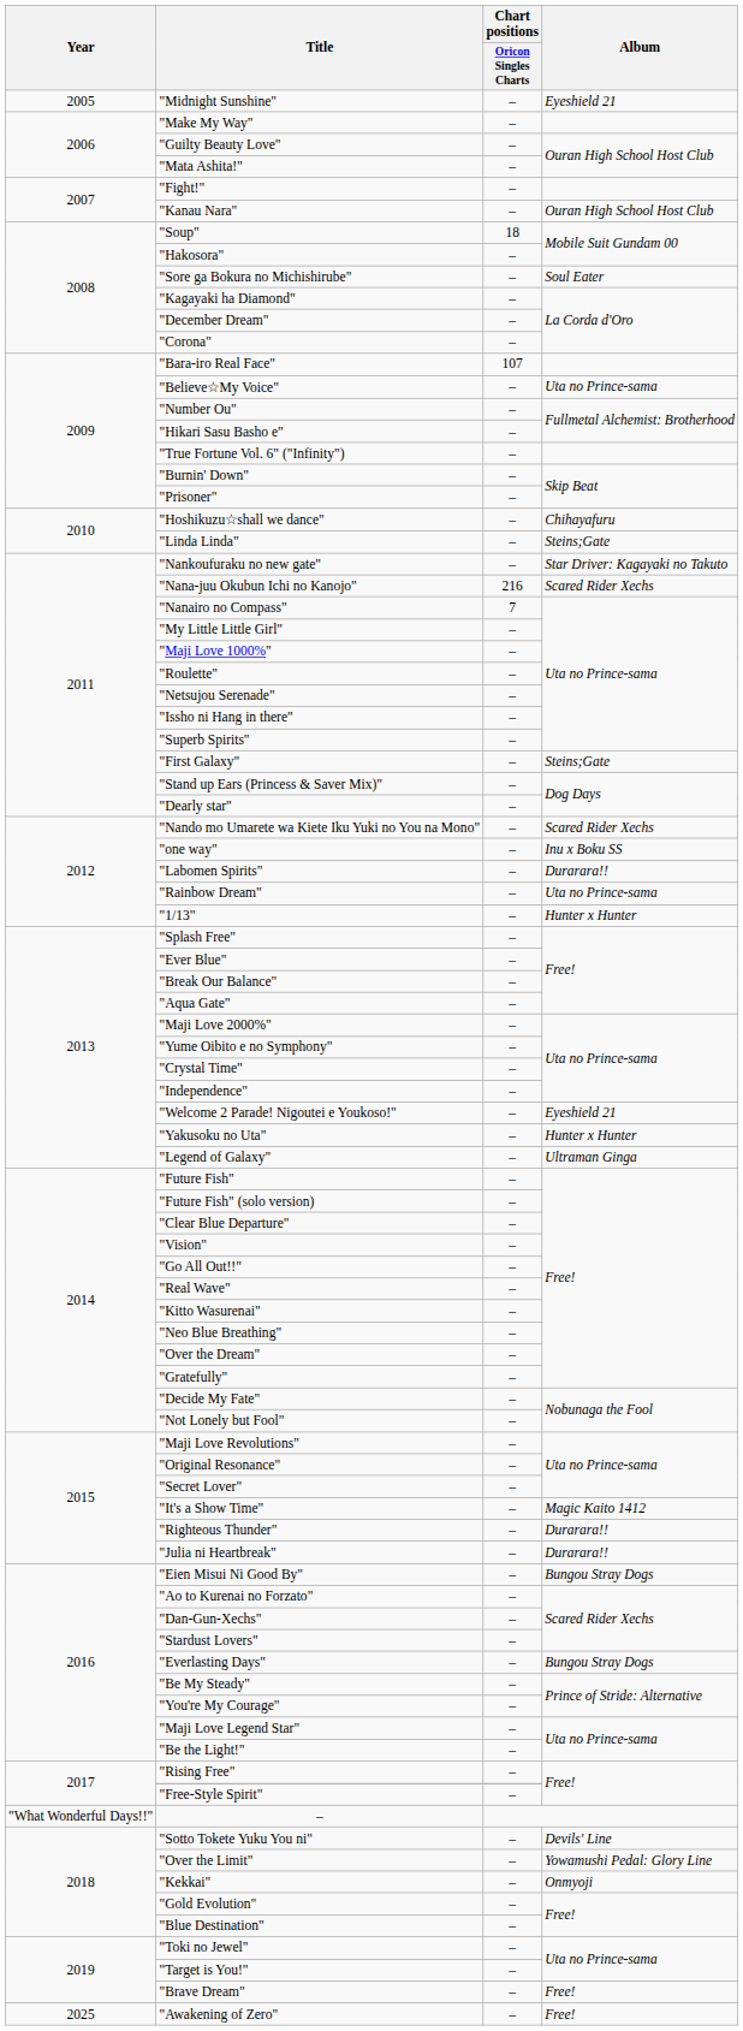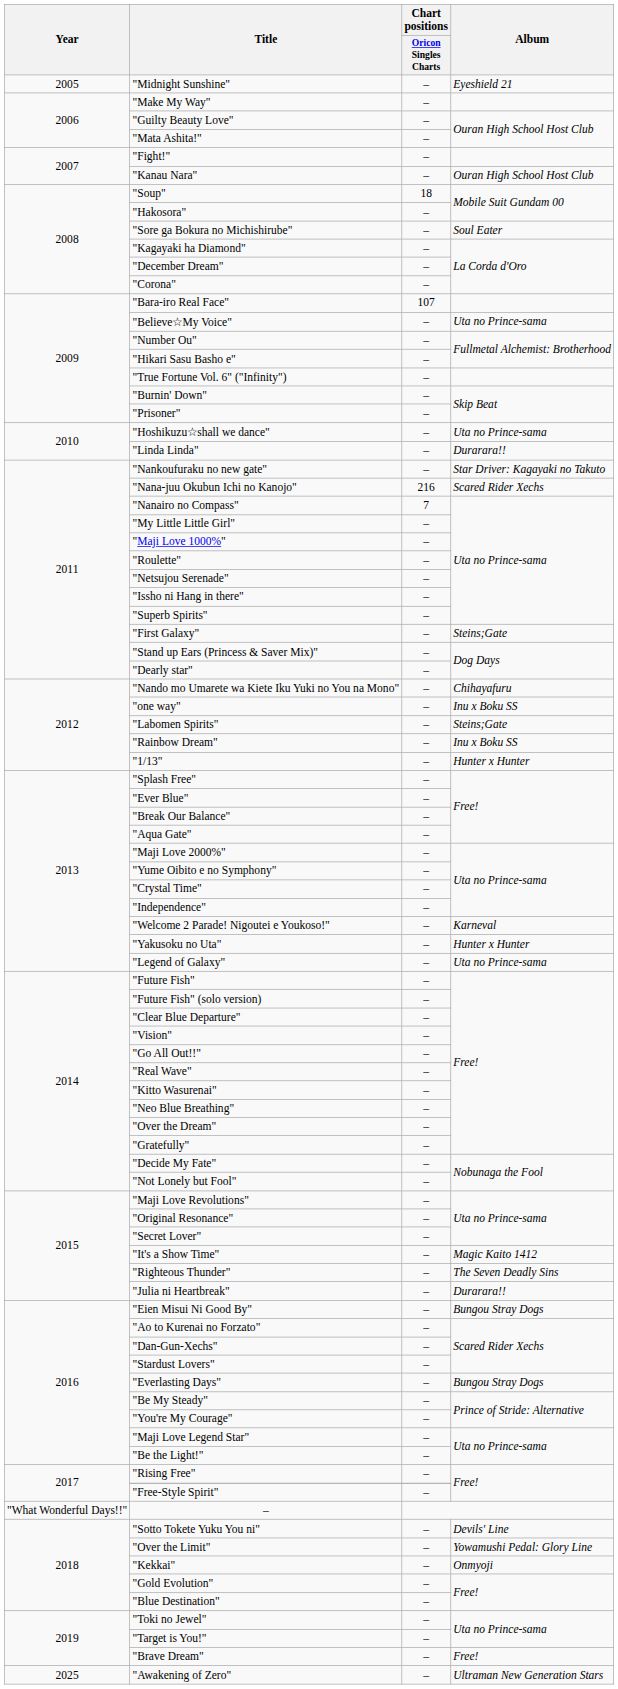 <table class="wikitable" style="text-align:center">
 <tr>
 <th rowspan="2">Year</th>
 <th rowspan="2">Title</th>
 <th>Chart positions</th>
 <th rowspan="2">Album</th>
 </tr>
 <tr style="font-size:smaller;">
 <th width="35"><a href='#'>Oricon</a> Singles Charts<br></th>
 </tr>
 <tr>
 <td>2005</td>
 <td align="left">"Midnight Sunshine"</td>
 <td>–</td>
 <td align="left"><em>Eyeshield 21</em></td>
 </tr>
 <tr>
 <td rowspan="3">2006</td>
 <td align="left">"Make My Way"</td>
 <td>–</td>
 <td></td>
 </tr>
 <tr>
 <td align="left">"Guilty Beauty Love"</td>
 <td>–</td>
 <td align="left" rowspan="2"><em>Ouran High School Host Club</em></td>
 </tr>
 <tr>
 <td align="left">"Mata Ashita!"</td>
 <td>–</td>
 </tr>
 <tr>
 <td rowspan="2">2007</td>
 <td align="left">"Fight!"</td>
 <td>–</td>
 <td></td>
 </tr>
 <tr>
 <td align="left">"Kanau Nara"</td>
 <td>–</td>
 <td align="left"><em>Ouran High School Host Club</em></td>
 </tr>
 <tr>
 <td rowspan="6">2008</td>
 <td align="left">"Soup"</td>
 <td>18</td>
 <td align="left" rowspan="2"><em>Mobile Suit Gundam 00</em></td>
 </tr>
 <tr>
 <td align="left">"Hakosora"</td>
 <td>–</td>
 </tr>
 <tr>
 <td align="left">"Sore ga Bokura no Michishirube"</td>
 <td>–</td>
 <td align="left"><em>Soul Eater</em></td>
 </tr>
 <tr>
 <td align="left">"Kagayaki ha Diamond"</td>
 <td>–</td>
 <td align="left" rowspan="3"><em>La Corda d'Oro</em></td>
 </tr>
 <tr>
 <td align="left">"December Dream"</td>
 <td>–</td>
 </tr>
 <tr>
 <td align="left">"Corona"</td>
 <td>–</td>
 </tr>
 <tr>
 <td rowspan="7">2009</td>
 <td align="left">"Bara-iro Real Face"</td>
 <td>107</td>
 <td></td>
 </tr>
 <tr>
 <td align="left">"Believe☆My Voice"</td>
 <td>–</td>
 <td align="left"><em>Uta no Prince-sama</em></td>
 </tr>
 <tr>
 <td align="left">"Number Ou"</td>
 <td>–</td>
 <td align="left" rowspan="2"><em>Fullmetal Alchemist: Brotherhood</em></td>
 </tr>
 <tr>
 <td align="left">"Hikari Sasu Basho e"</td>
 <td>–</td>
 </tr>
 <tr>
 <td align="left">"True Fortune Vol. 6" ("Infinity")</td>
 <td>–</td>
 <td></td>
 </tr>
 <tr>
 <td align="left">"Burnin' Down"</td>
 <td>–</td>
 <td align="left" rowspan="2"><em>Skip Beat</em></td>
 </tr>
 <tr>
 <td align="left">"Prisoner"</td>
 <td>–</td>
 </tr>
 <tr>
 <td rowspan="2">2010</td>
 <td align="left">"Hoshikuzu☆shall we dance"</td>
 <td>–</td>
-<td align="left"><em>Chihayafuru</em></td>
+<td align="left"><em>Uta no Prince-sama</em></td>
 </tr>
 <tr>
 <td align="left">"Linda Linda"</td>
 <td>–</td>
-<td align="left"><em>Steins;Gate</em></td>
+<td align="left"><em>Durarara!!</em></td>
 </tr>
 <tr>
 <td rowspan="12">2011</td>
 <td align="left">"Nankoufuraku no new gate"</td>
 <td>–</td>
 <td align="left"><em>Star Driver: Kagayaki no Takuto</em></td>
 </tr>
 <tr>
 <td align="left">"Nana-juu Okubun Ichi no Kanojo"</td>
 <td>216</td>
 <td align="left"><em>Scared Rider Xechs</em></td>
 </tr>
 <tr>
 <td align="left">"Nanairo no Compass"</td>
 <td>7</td>
 <td align="left" rowspan="7"><em>Uta no Prince-sama</em></td>
 </tr>
 <tr>
 <td align="left">"My Little Little Girl"</td>
 <td>–</td>
 </tr>
 <tr>
 <td align="left">"<a href='#'>Maji Love 1000%</a>"</td>
 <td>–</td>
 </tr>
 <tr>
 <td align="left">"Roulette"</td>
 <td>–</td>
 </tr>
 <tr>
 <td align="left">"Netsujou Serenade"</td>
 <td>–</td>
 </tr>
 <tr>
 <td align="left">"Issho ni Hang in there"</td>
 <td>–</td>
 </tr>
 <tr>
 <td align="left">"Superb Spirits"</td>
 <td>–</td>
 </tr>
 <tr>
 <td align="left">"First Galaxy"</td>
 <td>–</td>
 <td align="left"><em>Steins;Gate</em></td>
 </tr>
 <tr>
 <td align="left">"Stand up Ears (Princess & Saver Mix)"</td>
 <td>–</td>
 <td align="left" rowspan="2"><em>Dog Days</em></td>
 </tr>
 <tr>
 <td align="left">"Dearly star"</td>
 <td>–</td>
 </tr>
 <tr>
 <td rowspan="5">2012</td>
 <td align="left">"Nando mo Umarete wa Kiete Iku Yuki no You na Mono"</td>
 <td>–</td>
-<td align="left"><em>Scared Rider Xechs</em></td>
+<td align="left"><em>Chihayafuru</em></td>
 </tr>
 <tr>
 <td align="left">"one way"</td>
 <td>–</td>
 <td align="left"><em>Inu x Boku SS</em></td>
 </tr>
 <tr>
 <td align="left">"Labomen Spirits"</td>
 <td>–</td>
-<td align="left"><em>Durarara!!</em></td>
+<td align="left"><em>Steins;Gate</em></td>
 </tr>
 <tr>
 <td align="left">"Rainbow Dream"</td>
 <td>–</td>
-<td align="left"><em>Uta no Prince-sama</em></td>
+<td align="left"><em>Inu x Boku SS</em></td>
 </tr>
 <tr>
 <td align="left">"1/13"</td>
 <td>–</td>
 <td align="left"><em>Hunter x Hunter</em></td>
 </tr>
 <tr>
 <td rowspan="11">2013</td>
 <td align="left">"Splash Free"</td>
 <td>–</td>
 <td align="left" rowspan="4"><em>Free!</em></td>
 </tr>
 <tr>
 <td align="left">"Ever Blue"</td>
 <td>–</td>
 </tr>
 <tr>
 <td align="left">"Break Our Balance"</td>
 <td>–</td>
 </tr>
 <tr>
 <td align="left">"Aqua Gate"</td>
 <td>–</td>
 </tr>
 <tr>
 <td align="left">"Maji Love 2000%"</td>
 <td>–</td>
 <td align="left" rowspan="4"><em>Uta no Prince-sama</em></td>
 </tr>
 <tr>
 <td align="left">"Yume Oibito e no Symphony"</td>
 <td>–</td>
 </tr>
 <tr>
 <td align="left">"Crystal Time"</td>
 <td>–</td>
 </tr>
 <tr>
 <td align="left">"Independence"</td>
 <td>–</td>
 </tr>
 <tr>
 <td align="left">"Welcome 2 Parade! Nigoutei e Youkoso!"</td>
 <td>–</td>
-<td align="left"><em>Eyeshield 21</em></td>
+<td align="left"><em>Karneval</em></td>
 </tr>
 <tr>
 <td align="left">"Yakusoku no Uta"</td>
 <td>–</td>
 <td align="left"><em>Hunter x Hunter</em></td>
 </tr>
 <tr>
 <td align="left">"Legend of Galaxy"</td>
 <td>–</td>
-<td align="left"><em>Ultraman Ginga</em></td>
+<td align="left"><em>Uta no Prince-sama</em></td>
 </tr>
 <tr>
 <td rowspan="12">2014</td>
 <td align="left">"Future Fish"</td>
 <td>–</td>
 <td align="left" rowspan="10"><em>Free!</em></td>
 </tr>
 <tr>
 <td align="left">"Future Fish" (solo version)</td>
 <td>–</td>
 </tr>
 <tr>
 <td align="left">"Clear Blue Departure"</td>
 <td>–</td>
 </tr>
 <tr>
 <td align="left">"Vision"</td>
 <td>–</td>
 </tr>
 <tr>
 <td align="left">"Go All Out!!"</td>
 <td>–</td>
 </tr>
 <tr>
 <td align="left">"Real Wave"</td>
 <td>–</td>
 </tr>
 <tr>
 <td align="left">"Kitto Wasurenai"</td>
 <td>–</td>
 </tr>
 <tr>
 <td align="left">"Neo Blue Breathing"</td>
 <td>–</td>
 </tr>
 <tr>
 <td align="left">"Over the Dream"</td>
 <td>–</td>
 </tr>
 <tr>
 <td align="left">"Gratefully"</td>
 <td>–</td>
 </tr>
 <tr>
 <td align="left">"Decide My Fate"</td>
 <td>–</td>
 <td align="left" rowspan="2"><em>Nobunaga the Fool</em></td>
 </tr>
 <tr>
 <td align="left">"Not Lonely but Fool"</td>
 <td>–</td>
 </tr>
 <tr>
 <td rowspan="6">2015</td>
 <td align="left">"Maji Love Revolutions"</td>
 <td>–</td>
 <td align="left" rowspan="3"><em>Uta no Prince-sama</em></td>
 </tr>
 <tr>
 <td align="left">"Original Resonance"</td>
 <td>–</td>
 </tr>
 <tr>
 <td align="left">"Secret Lover"</td>
 <td>–</td>
 </tr>
 <tr>
 <td align="left">"It's a Show Time"</td>
 <td>–</td>
 <td align="left"><em>Magic Kaito 1412</em></td>
 </tr>
 <tr>
 <td align="left">"Righteous Thunder"</td>
 <td>–</td>
-<td align="left"><em>Durarara!!</em></td>
+<td align="left"><em>The Seven Deadly Sins</em></td>
 </tr>
 <tr>
 <td align="left">"Julia ni Heartbreak"</td>
 <td>–</td>
 <td align="left"><em>Durarara!!</em></td>
 </tr>
 <tr>
 <td rowspan="9">2016</td>
 <td align="left">"Eien Misui Ni Good By"</td>
 <td>–</td>
 <td align="left"><em>Bungou Stray Dogs</em></td>
 </tr>
 <tr>
 <td align="left">"Ao to Kurenai no Forzato"</td>
 <td>–</td>
 <td align="left" rowspan="3"><em>Scared Rider Xechs</em></td>
 </tr>
 <tr>
 <td align="left">"Dan-Gun-Xechs"</td>
 <td>–</td>
 </tr>
 <tr>
 <td align="left">"Stardust Lovers"</td>
 <td>–</td>
 </tr>
 <tr>
 <td align="left">"Everlasting Days"</td>
 <td>–</td>
 <td align="left"><em>Bungou Stray Dogs</em></td>
 </tr>
 <tr>
 <td align="left">"Be My Steady"</td>
 <td>–</td>
 <td align="left" rowspan="2"><em>Prince of Stride: Alternative</em></td>
 </tr>
 <tr>
 <td align="left">"You're My Courage"</td>
 <td>–</td>
 </tr>
 <tr>
 <td align="left">"Maji Love Legend Star"</td>
 <td>–</td>
 <td align="left" rowspan="2"><em>Uta no Prince-sama</em></td>
 </tr>
 <tr>
 <td align="left">"Be the Light!"</td>
 <td>–</td>
 </tr>
 <tr>
 <td rowspan="3">2017</td>
 <td align="left">"Rising Free"</td>
 <td>–</td>
 <td align="left" rowspan="3"><em>Free!</em></td>
 </tr>
 <tr>
 </tr>
 <tr>
 <td align="left">"Free-Style Spirit"</td>
 <td>–</td>
 </tr>
 <tr>
 <td align="left">"What Wonderful Days!!"</td>
 <td>–</td>
 </tr>
 <tr>
 <td rowspan="5">2018</td>
 <td align="left">"Sotto Tokete Yuku You ni"</td>
 <td>–</td>
 <td align="left"><em>Devils' Line</em></td>
 </tr>
 <tr>
 <td align="left">"Over the Limit"</td>
 <td>–</td>
 <td align="left"><em>Yowamushi Pedal: Glory Line</em></td>
 </tr>
 <tr>
 <td align="left">"Kekkai"</td>
 <td>–</td>
 <td align="left"><em>Onmyoji</em></td>
 </tr>
 <tr>
 <td align="left">"Gold Evolution"</td>
 <td>–</td>
 <td align="left" rowspan="2"><em>Free!</em></td>
 </tr>
 <tr>
 <td align="left">"Blue Destination"</td>
 <td>–</td>
 </tr>
 <tr>
 <td rowspan="3">2019</td>
 <td align="left">"Toki no Jewel"</td>
 <td>–</td>
 <td align="left" rowspan="2"><em>Uta no Prince-sama</em></td>
 </tr>
 <tr>
 <td align="left">"Target is You!"</td>
 <td>–</td>
 </tr>
 <tr>
 <td align="left">"Brave Dream"</td>
 <td>–</td>
 <td align="left"><em>Free!</em></td>
 </tr>
 <tr>
 <td>2025</td>
 <td align="left">"Awakening of Zero" </td>
 <td>–</td>
-<td align="left"><em>Free!</em></td>
+<td align="left"><em>Ultraman New Generation Stars</em></td>
 </tr>
 </table>
